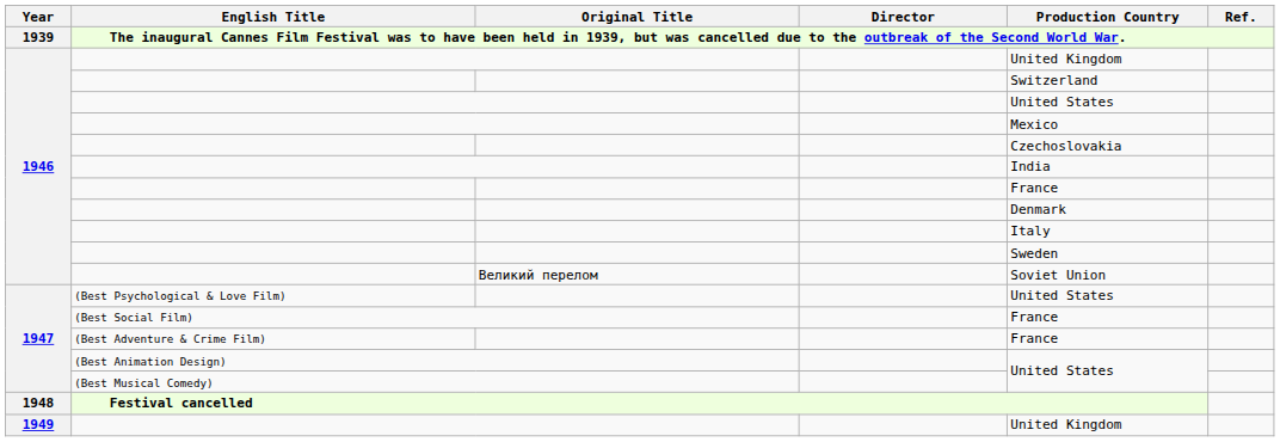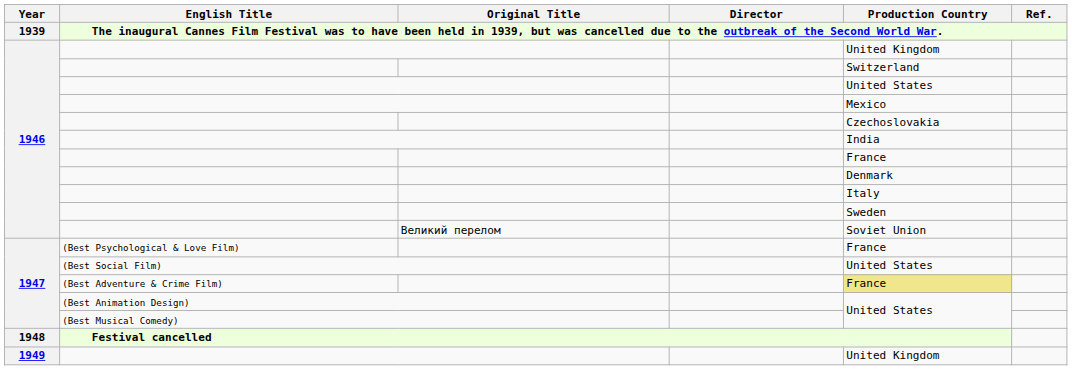 <table class="wikitable unsortable">
 <tr>
 <th scope="col" style="width:1%;">Year</th>
 <th scope="col" style="width:10%;">English Title</th>
 <th scope="col" style="width:8%;">Original Title</th>
 <th scope="col" style="width:5%;">Director</th>
 <th scope="col" style="width:3%;">Production Country</th>
 <th scope="col" style="width:1%;" class="unsortable">Ref.</th>
 </tr>
 <tr>
 <th style="text-align:center;">1939</th>
 <td colspan="5" style="background-color:#EFD; padding-left:3%" data-sort-value="ω"><strong>The inaugural Cannes Film Festival was to have been held in 1939, but was cancelled due to the <a href='#'>outbreak of the Second World War</a>.</strong></td>
 </tr>
 <tr>
 <th rowspan="11" style="text-align:center;"><a href='#'>1946</a></th>
 <td colspan="2"></td>
 <td></td>
 <td>United Kingdom</td>
 <td style="text-align:center;"></td>
 </tr>
 <tr>
 <td></td>
 <td></td>
 <td></td>
 <td>Switzerland</td>
 <td style="text-align:center;"></td>
 </tr>
 <tr>
 <td colspan="2"></td>
 <td></td>
 <td>United States</td>
 <td style="text-align:center;"></td>
 </tr>
 <tr>
 <td colspan="2"></td>
 <td></td>
 <td>Mexico</td>
 <td style="text-align:center;"></td>
 </tr>
 <tr>
 <td></td>
 <td></td>
 <td></td>
 <td>Czechoslovakia</td>
 <td style="text-align:center;"></td>
 </tr>
 <tr>
 <td colspan="2"></td>
 <td></td>
 <td>India</td>
 <td style="text-align:center;"></td>
 </tr>
 <tr>
 <td></td>
 <td></td>
 <td></td>
 <td>France</td>
 <td style="text-align:center;"></td>
 </tr>
 <tr>
 <td></td>
 <td></td>
 <td> <br> </td>
 <td>Denmark</td>
 <td style="text-align:center;"></td>
 </tr>
 <tr>
 <td></td>
 <td></td>
 <td></td>
 <td>Italy</td>
 <td style="text-align:center;"></td>
 </tr>
 <tr>
 <td></td>
 <td></td>
 <td></td>
 <td>Sweden</td>
 <td style="text-align:center;"></td>
 </tr>
 <tr>
 <td></td>
 <td>Великий перелом</td>
 <td></td>
 <td>Soviet Union</td>
 <td style="text-align:center;"></td>
 </tr>
 <tr>
 <th rowspan="5" style="text-align:center;"><a href='#'>1947</a></th>
 <td> <small>(Best Psychological & Love Film)</small></td>
 <td></td>
 <td></td>
-<td>United States</td>
+<td>France</td>
 <td style="text-align:center;"></td>
 </tr>
 <tr>
 <td colspan="2"> <small>(Best Social Film)</small></td>
 <td></td>
-<td>France</td>
+<td>United States</td>
 <td style="text-align:center;"></td>
 </tr>
 <tr>
 <td> <small>(Best Adventure & Crime Film)</small></td>
 <td></td>
 <td></td>
-<td>France</td>
+<td style="background: khaki;">France</td>
 <td style="text-align:center;"></td>
 </tr>
 <tr>
 <td colspan="2"> <small>(Best Animation Design)</small></td>
 <td></td>
 <td rowspan="2">United States</td>
 <td style="text-align:center;"></td>
 </tr>
 <tr>
 <td colspan="2"> <small>(Best Musical Comedy)</small></td>
 <td></td>
 <td style="text-align:center;"></td>
 </tr>
 <tr>
 <th style="text-align:center;">1948</th>
 <td colspan="4" style="background-color:#EFD; padding-left:3%" data-sort-value="ω"><strong>Festival cancelled</strong></td>
 <td style="text-align:center;"></td>
 </tr>
 <tr>
 <th style="text-align:center;"><a href='#'>1949</a></th>
 <td colspan="2"></td>
 <td></td>
 <td>United Kingdom</td>
 <td style="text-align:center;"></td>
 </tr>
 </table>
